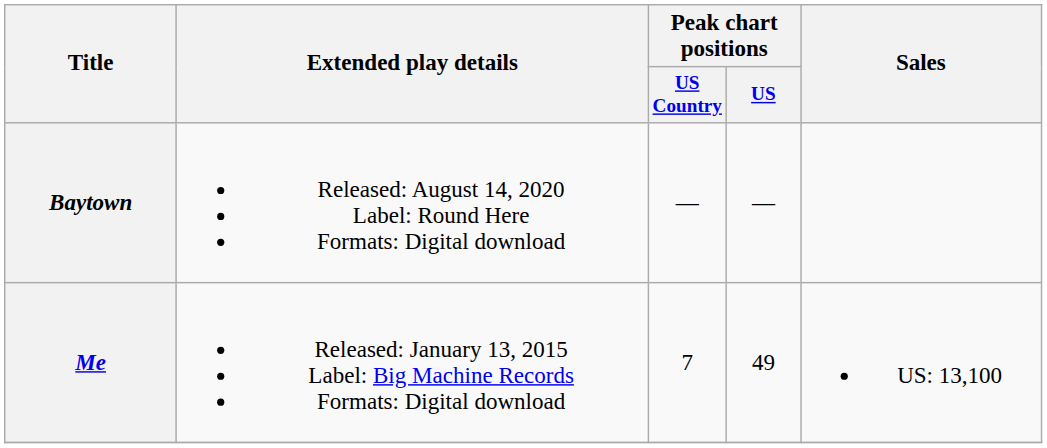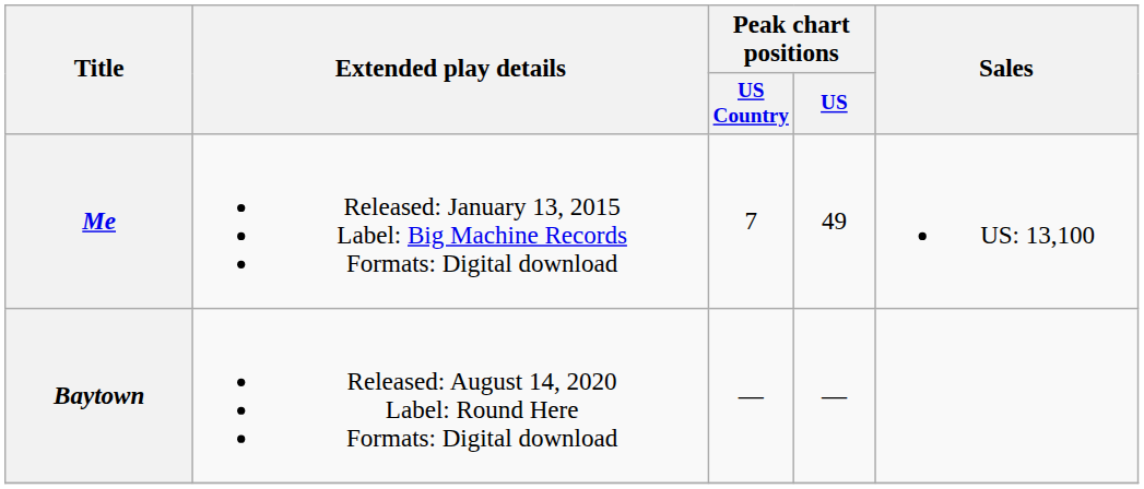 <table class="wikitable plainrowheaders" style="text-align:center;">
 <tr>
 <th scope="col" rowspan="2" style="width:7em;">Title</th>
 <th scope="col" rowspan="2" style="width:20em;">Extended play details</th>
 <th colspan="2">Peak chart<br>positions</th>
 <th scope="col" rowspan="2" style="width:10em;">Sales</th>
 </tr>
 <tr style="font-size:smaller;">
 <th style="width:45px;"><a href='#'>US Country</a><br></th>
 <th style="width:45px;"><a href='#'>US</a><br></th>
 </tr>
 <tr>
+<th scope="row"><em><a href='#'>Me</a></em></th>
+<td><br><ul><li>Released: January 13, 2015</li><li>Label: <a href='#'>Big Machine Records</a></li><li>Formats: Digital download</li></ul></td>
+<td>7</td>
+<td>49</td>
+<td><br><ul><li>US: 13,100</li></ul></td>
+</tr>
+<tr>
 <th scope="row"><em>Baytown</em></th>
 <td><br><ul><li>Released: August 14, 2020</li><li>Label: Round Here</li><li>Formats: Digital download</li></ul></td>
 <td>—</td>
 <td>—</td>
 <td></td>
 </tr>
 <tr>
-<th scope="row"><em><a href='#'>Me</a></em></th>
-<td><br><ul><li>Released: January 13, 2015</li><li>Label: <a href='#'>Big Machine Records</a></li><li>Formats: Digital download</li></ul></td>
-<td>7</td>
-<td>49</td>
-<td><br><ul><li>US: 13,100</li></ul></td>
-</tr>
-<tr>
 </tr>
 </table>
